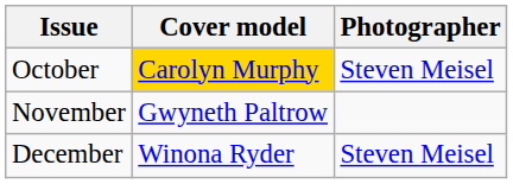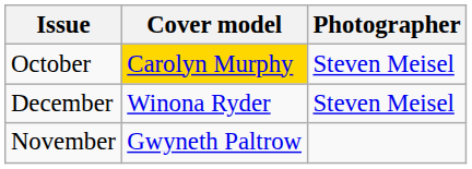 <table class="wikitable">
 <tr>
 <th>Issue</th>
 <th>Cover model</th>
 <th>Photographer</th>
 </tr>
 <tr>
 <td>October</td>
 <td style="background: gold;"><a href='#'>Carolyn Murphy</a></td>
 <td><a href='#'>Steven Meisel</a></td>
 </tr>
 <tr>
+<td>December</td>
+<td><a href='#'>Winona Ryder</a></td>
+<td><a href='#'>Steven Meisel</a></td>
+</tr>
+<tr>
 <td>November</td>
 <td><a href='#'>Gwyneth Paltrow</a></td>
 <td></td>
 </tr>
-<tr>
-<td>December</td>
-<td><a href='#'>Winona Ryder</a></td>
-<td><a href='#'>Steven Meisel</a></td>
-</tr>
 </table>
